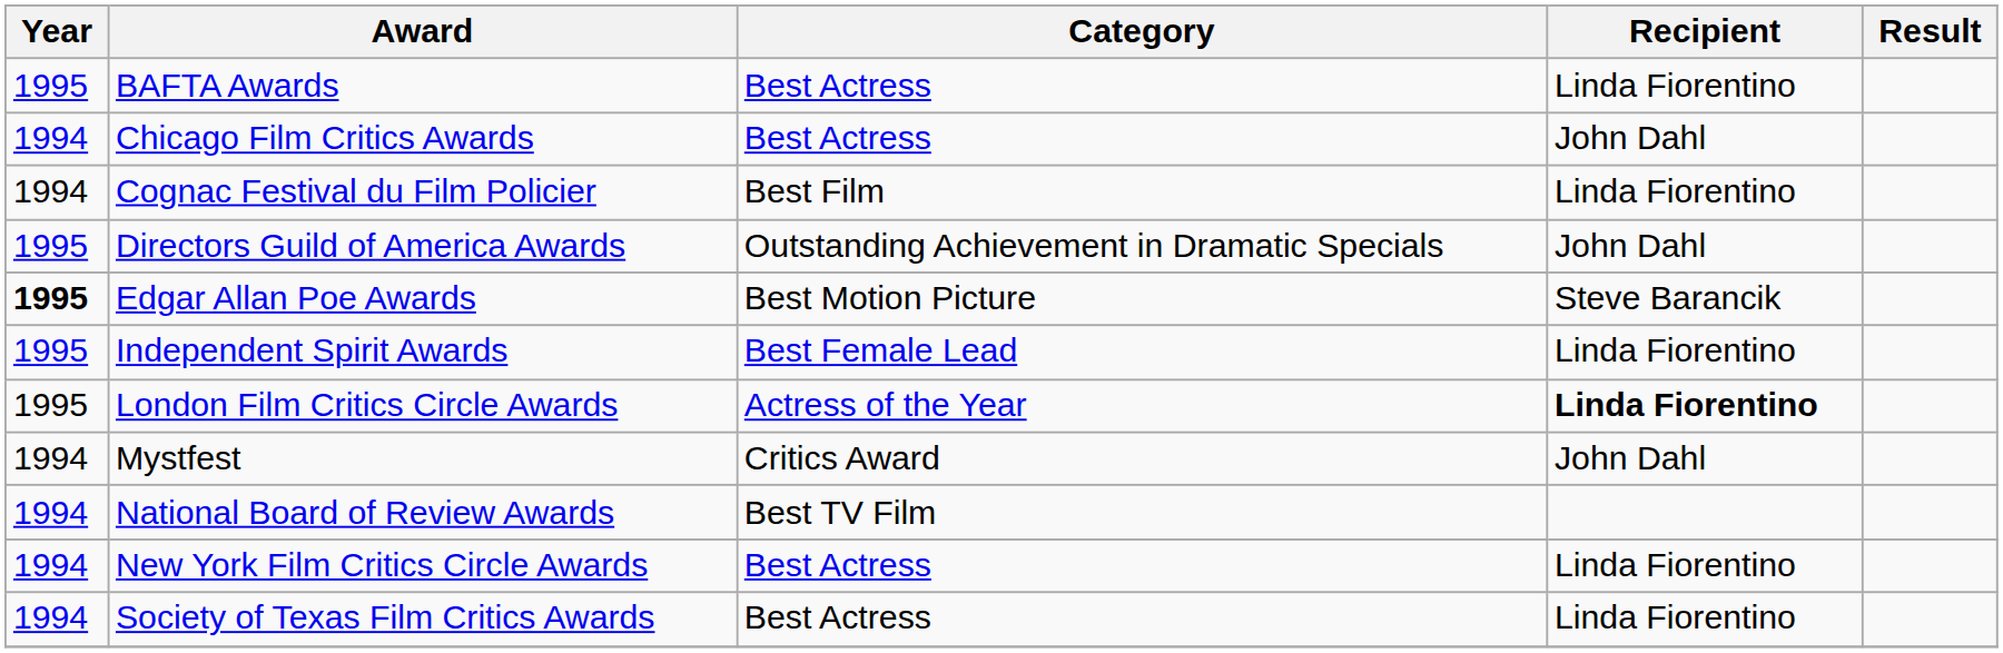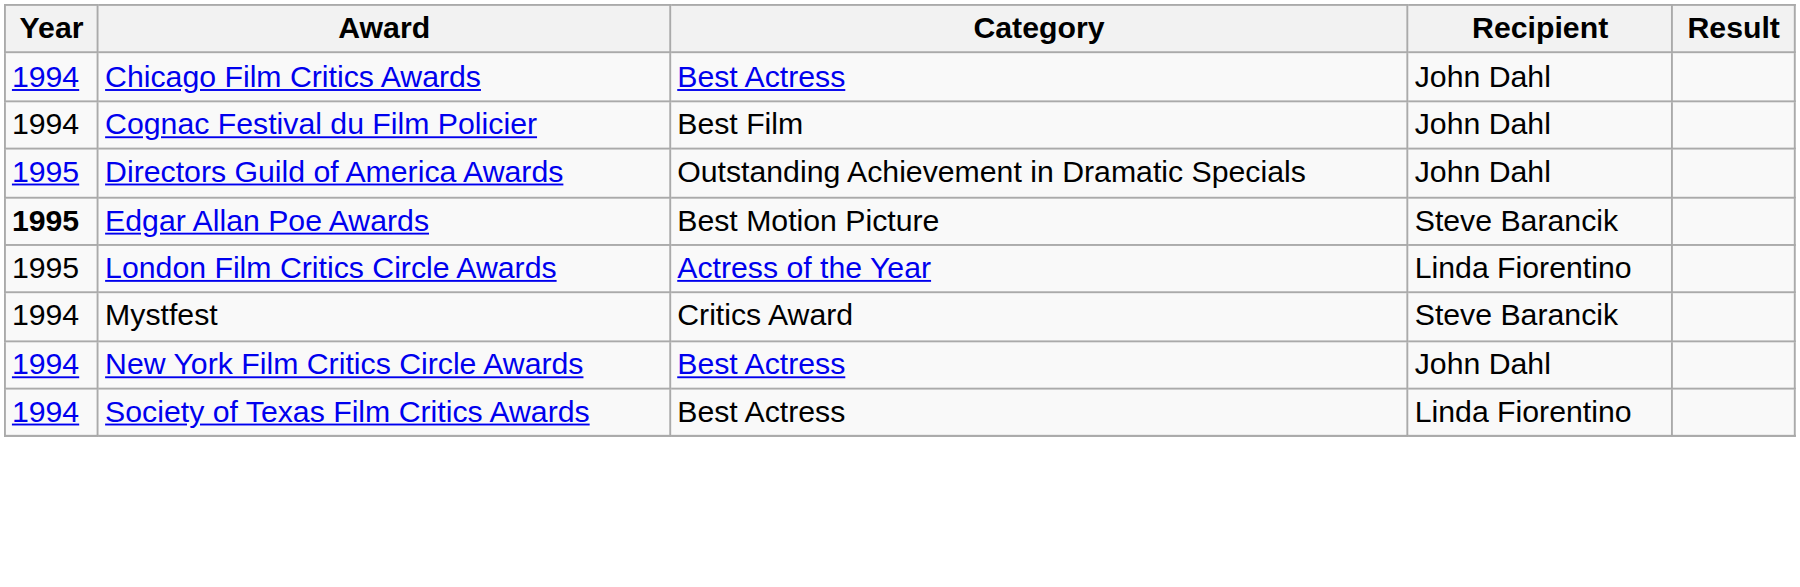 <table class="wikitable" width="75%">
 <tr>
 <th>Year</th>
 <th>Award</th>
 <th>Category</th>
 <th>Recipient</th>
 <th>Result</th>
-</tr>
-<tr>
-<td><a href='#'>1995</a></td>
-<td><a href='#'>BAFTA Awards</a></td>
-<td><a href='#'>Best Actress</a></td>
-<td>Linda Fiorentino</td>
-<td></td>
 </tr>
 <tr>
 <td><a href='#'>1994</a></td>
 <td><a href='#'>Chicago Film Critics Awards</a></td>
 <td><a href='#'>Best Actress</a></td>
 <td>John Dahl</td>
 <td></td>
 </tr>
 <tr>
 <td>1994</td>
 <td><a href='#'>Cognac Festival du Film Policier</a></td>
 <td>Best Film</td>
-<td>Linda Fiorentino</td>
+<td>John Dahl</td>
 <td></td>
 </tr>
 <tr>
 <td><a href='#'>1995</a></td>
 <td><a href='#'>Directors Guild of America Awards</a></td>
 <td>Outstanding Achievement in Dramatic Specials</td>
 <td>John Dahl</td>
 <td></td>
 </tr>
 <tr>
 <td><strong>1995</strong></td>
 <td><a href='#'>Edgar Allan Poe Awards</a></td>
 <td>Best Motion Picture</td>
 <td>Steve Barancik</td>
 <td></td>
 </tr>
 <tr>
-<td><a href='#'>1995</a></td>
-<td><a href='#'>Independent Spirit Awards</a></td>
-<td><a href='#'>Best Female Lead</a></td>
-<td>Linda Fiorentino</td>
-<td></td>
-</tr>
-<tr>
 <td>1995</td>
 <td><a href='#'>London Film Critics Circle Awards</a></td>
 <td><a href='#'>Actress of the Year</a></td>
-<td><strong>Linda Fiorentino</strong></td>
+<td>Linda Fiorentino</td>
 <td></td>
 </tr>
 <tr>
 <td>1994</td>
 <td>Mystfest</td>
 <td>Critics Award</td>
-<td>John Dahl</td>
-<td></td>
-</tr>
-<tr>
-<td><a href='#'>1994</a></td>
-<td><a href='#'>National Board of Review Awards</a></td>
-<td>Best TV Film</td>
-<td></td>
+<td>Steve Barancik</td>
 <td></td>
 </tr>
 <tr>
 <td><a href='#'>1994</a></td>
 <td><a href='#'>New York Film Critics Circle Awards</a></td>
 <td><a href='#'>Best Actress</a></td>
-<td>Linda Fiorentino</td>
+<td>John Dahl</td>
 <td></td>
 </tr>
 <tr>
 <td><a href='#'>1994</a></td>
 <td><a href='#'>Society of Texas Film Critics Awards</a></td>
 <td>Best Actress</td>
 <td>Linda Fiorentino</td>
 <td></td>
 </tr>
 <tr>
 </tr>
 </table>
